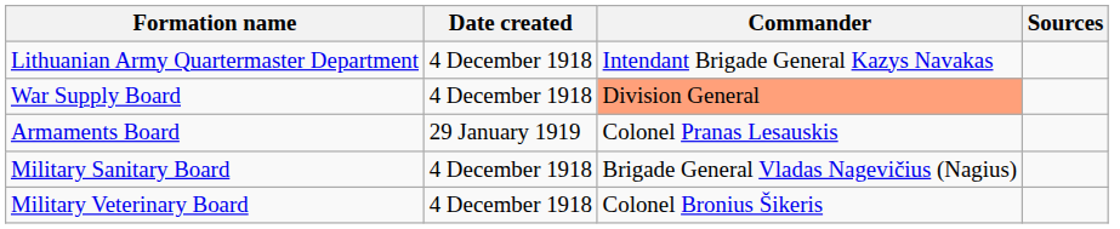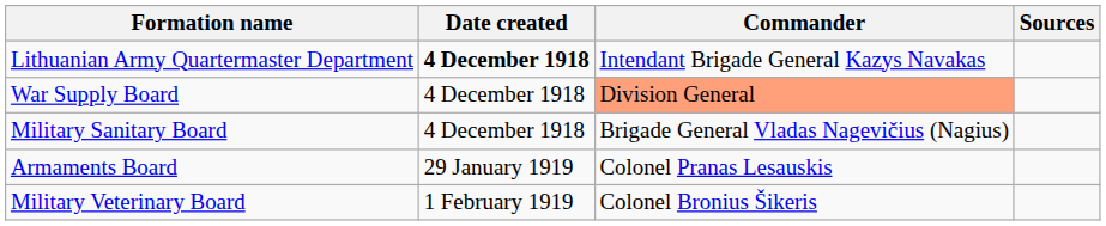 <table class="wikitable">
 <tr>
 <th>Formation name</th>
 <th>Date created</th>
 <th>Commander</th>
 <th>Sources</th>
 </tr>
 <tr>
 <td><a href='#'>Lithuanian Army Quartermaster Department</a></td>
-<td>4 December 1918</td>
+<td><strong>4 December 1918</strong></td>
 <td><a href='#'>Intendant</a> Brigade General <a href='#'>Kazys Navakas</a></td>
 <td></td>
 </tr>
 <tr>
 <td><a href='#'>War Supply Board</a></td>
 <td>4 December 1918</td>
 <td style="background: lightsalmon;">Division General </td>
 <td></td>
 </tr>
 <tr>
+<td><a href='#'>Military Sanitary Board</a></td>
+<td>4 December 1918</td>
+<td>Brigade General <a href='#'>Vladas Nagevičius</a> (Nagius)</td>
+<td></td>
+</tr>
+<tr>
 <td><a href='#'>Armaments Board</a></td>
 <td>29 January 1919</td>
 <td>Colonel <a href='#'>Pranas Lesauskis</a></td>
 <td></td>
 </tr>
 <tr>
-<td><a href='#'>Military Sanitary Board</a></td>
-<td>4 December 1918</td>
-<td>Brigade General <a href='#'>Vladas Nagevičius</a> (Nagius)</td>
-<td></td>
-</tr>
-<tr>
 <td><a href='#'>Military Veterinary Board</a></td>
-<td>4 December 1918</td>
+<td>1 February 1919</td>
 <td>Colonel <a href='#'>Bronius Šikeris</a></td>
 <td></td>
 </tr>
 </table>
